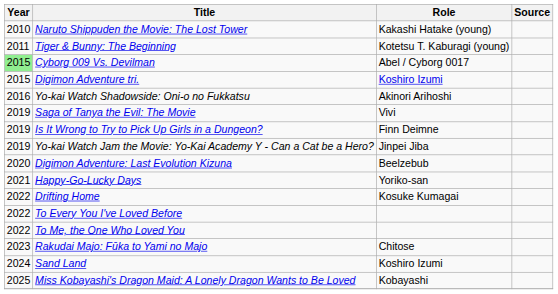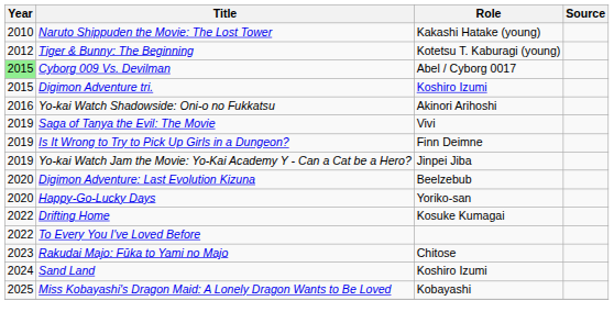 <table class="wikitable sortable">
 <tr>
 <th>Year</th>
 <th>Title</th>
 <th>Role</th>
 <th class="unsortable">Source</th>
 </tr>
 <tr>
 <td>2010</td>
 <td><em><a href='#'>Naruto Shippuden the Movie: The Lost Tower</a></em></td>
 <td>Kakashi Hatake (young)</td>
 <td></td>
 </tr>
 <tr>
-<td>2011</td>
+<td>2012</td>
 <td><em><a href='#'>Tiger & Bunny: The Beginning</a></em></td>
 <td>Kotetsu T. Kaburagi (young)</td>
 <td></td>
 </tr>
 <tr>
 <td style="background: lightgreen;">2015</td>
 <td><em><a href='#'>Cyborg 009 Vs. Devilman</a></em></td>
 <td>Abel / Cyborg 0017</td>
 <td></td>
 </tr>
 <tr>
 <td>2015</td>
 <td><em><a href='#'>Digimon Adventure tri.</a></em></td>
 <td><a href='#'>Koshiro Izumi</a></td>
 <td></td>
 </tr>
 <tr>
 <td>2016</td>
 <td><em>Yo-kai Watch Shadowside: Oni-o no Fukkatsu</em></td>
 <td>Akinori Arihoshi</td>
 <td></td>
 </tr>
 <tr>
 <td>2019</td>
 <td><em><a href='#'>Saga of Tanya the Evil: The Movie</a></em></td>
 <td>Vivi</td>
 <td></td>
 </tr>
 <tr>
 <td>2019</td>
 <td><em><a href='#'>Is It Wrong to Try to Pick Up Girls in a Dungeon?</a></em></td>
 <td>Finn Deimne</td>
 <td></td>
 </tr>
 <tr>
 <td>2019</td>
 <td><em>Yo-kai Watch Jam the Movie: Yo-Kai Academy Y - Can a Cat be a Hero?</em></td>
 <td>Jinpei Jiba</td>
 <td></td>
 </tr>
 <tr>
 <td>2020</td>
 <td><em><a href='#'>Digimon Adventure: Last Evolution Kizuna</a></em></td>
 <td>Beelzebub</td>
 <td></td>
 </tr>
 <tr>
-<td>2021</td>
+<td>2020</td>
 <td><em><a href='#'>Happy-Go-Lucky Days</a></em></td>
 <td>Yoriko-san</td>
 <td></td>
 </tr>
 <tr>
 <td>2022</td>
 <td><em><a href='#'>Drifting Home</a></em></td>
 <td>Kosuke Kumagai</td>
 <td></td>
 </tr>
 <tr>
 <td>2022</td>
 <td><em><a href='#'>To Every You I've Loved Before</a></em></td>
-<td></td>
-<td></td>
-</tr>
-<tr>
-<td>2022</td>
-<td><em><a href='#'>To Me, the One Who Loved You</a></em></td>
 <td></td>
 <td></td>
 </tr>
 <tr>
 <td>2023</td>
 <td><em><a href='#'>Rakudai Majo: Fūka to Yami no Majo</a></em></td>
 <td>Chitose</td>
 <td></td>
 </tr>
 <tr>
 <td>2024</td>
 <td><em><a href='#'>Sand Land</a></em></td>
 <td>Koshiro Izumi</td>
 <td></td>
 </tr>
 <tr>
 <td>2025</td>
 <td><em><a href='#'>Miss Kobayashi's Dragon Maid: A Lonely Dragon Wants to Be Loved</a></em></td>
 <td>Kobayashi</td>
 <td></td>
 </tr>
 <tr>
 </tr>
 </table>
